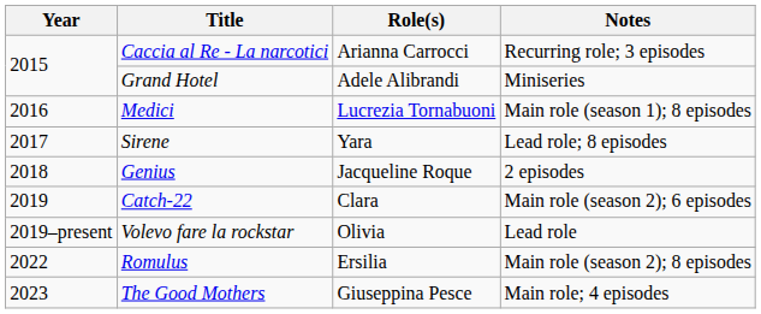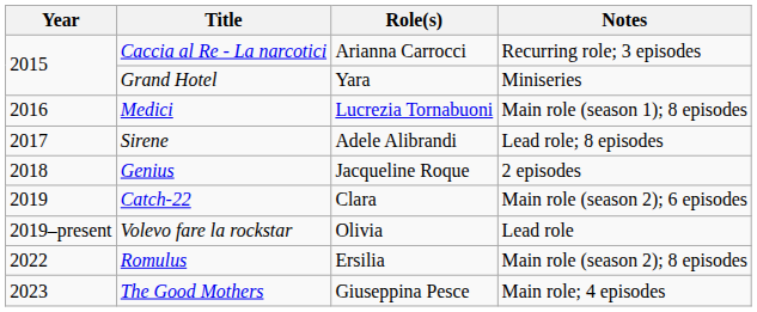 <table class="wikitable plainrowheaders sortable">
 <tr>
 <th scope="col">Year</th>
 <th scope="col">Title</th>
 <th scope="col">Role(s)</th>
 <th scope="col" class="unsortable">Notes</th>
 </tr>
 <tr>
 <td rowspan="2">2015</td>
 <td><em><a href='#'>Caccia al Re - La narcotici</a></em></td>
 <td>Arianna Carrocci</td>
 <td>Recurring role; 3 episodes</td>
 </tr>
 <tr>
 <td><em>Grand Hotel</em></td>
-<td>Adele Alibrandi</td>
+<td>Yara</td>
 <td>Miniseries</td>
 </tr>
 <tr>
 <td>2016</td>
 <td><em><a href='#'>Medici</a></em></td>
 <td><a href='#'>Lucrezia Tornabuoni</a></td>
 <td>Main role (season 1); 8 episodes</td>
 </tr>
 <tr>
 <td>2017</td>
 <td><em>Sirene</em></td>
-<td>Yara</td>
+<td>Adele Alibrandi</td>
 <td>Lead role; 8 episodes</td>
 </tr>
 <tr>
 <td>2018</td>
 <td><em><a href='#'>Genius</a></em></td>
 <td>Jacqueline Roque</td>
 <td>2 episodes</td>
 </tr>
 <tr>
 <td>2019</td>
 <td><em><a href='#'>Catch-22</a></em></td>
 <td>Clara</td>
 <td>Main role (season 2); 6 episodes</td>
 </tr>
 <tr>
 <td>2019–present</td>
 <td><em>Volevo fare la rockstar</em></td>
 <td>Olivia</td>
 <td>Lead role</td>
 </tr>
 <tr>
 <td>2022</td>
 <td><em><a href='#'>Romulus</a></em></td>
 <td>Ersilia</td>
 <td>Main role (season 2); 8 episodes</td>
 </tr>
 <tr>
 <td>2023</td>
 <td><em><a href='#'>The Good Mothers</a></em></td>
 <td>Giuseppina Pesce</td>
 <td>Main role; 4 episodes</td>
 </tr>
 </table>
